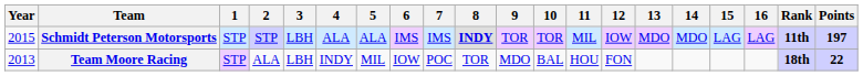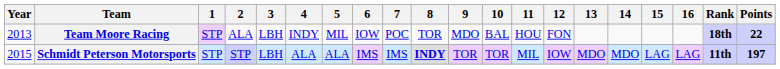 <table class="wikitable" style="text-align:center; font-size:85%">
 <tr>
 <th>Year</th>
 <th>Team</th>
 <th>1</th>
 <th>2</th>
 <th>3</th>
 <th>4</th>
 <th>5</th>
 <th>6</th>
 <th>7</th>
 <th>8</th>
 <th>9</th>
 <th>10</th>
 <th>11</th>
 <th>12</th>
 <th>13</th>
 <th>14</th>
 <th>15</th>
 <th>16</th>
 <th>Rank</th>
 <th>Points</th>
 </tr>
 <tr>
+<td><a href='#'>2013</a></td>
+<th nowrap><a href='#'>Team Moore Racing</a></th>
+<td style="background:#EFCFFF;"><a href='#'>STP</a><br></td>
+<td><a href='#'>ALA</a></td>
+<td><a href='#'>LBH</a></td>
+<td><a href='#'>INDY</a></td>
+<td><a href='#'>MIL</a></td>
+<td><a href='#'>IOW</a></td>
+<td><a href='#'>POC</a></td>
+<td><a href='#'>TOR</a></td>
+<td><a href='#'>MDO</a></td>
+<td><a href='#'>BAL</a></td>
+<td><a href='#'>HOU</a></td>
+<td><a href='#'>FON</a></td>
+<td></td>
+<td></td>
+<td></td>
+<td></td>
+<td style="background:#CFCFFF;"><strong>18th</strong></td>
+<td style="background:#CFCFFF;"><strong>22</strong></td>
+</tr>
+<tr>
 <td><a href='#'>2015</a></td>
 <th nowrap><a href='#'>Schmidt Peterson Motorsports</a></th>
 <td style="background:#CFEAFF;"><a href='#'>STP</a><br></td>
 <td style="background:#CFCFFF;"><a href='#'>STP</a><br></td>
 <td style="background:#CFEAFF;"><a href='#'>LBH</a><br></td>
 <td style="background:#CFEAFF;"><a href='#'>ALA</a><br></td>
 <td style="background:#CFEAFF;"><a href='#'>ALA</a><br></td>
 <td style="background:#EFCFFF;"><a href='#'>IMS</a><br></td>
 <td style="background:#CFEAFF;"><a href='#'>IMS</a><br></td>
 <td style="background:#DFDFDF;"><strong><a href='#'>INDY</a></strong><br></td>
 <td style="background:#EFCFFF;"><a href='#'>TOR</a><br></td>
 <td style="background:#EFCFFF;"><a href='#'>TOR</a><br></td>
 <td style="background:#CFEAFF;"><a href='#'>MIL</a><br></td>
 <td style="background:#EFCFFF;"><a href='#'>IOW</a><br></td>
 <td style="background:#EFCFFF;"><a href='#'>MDO</a><br></td>
 <td style="background:#CFEAFF;"><a href='#'>MDO</a><br></td>
 <td style="background:#CFEAFF;"><a href='#'>LAG</a><br></td>
 <td style="background:#EFCFFF;"><a href='#'>LAG</a><br></td>
 <th style="background:#CFCFFF;">11th</th>
 <th style="background:#CFCFFF;">197</th>
 </tr>
-<tr>
-<td><a href='#'>2013</a></td>
-<th nowrap><a href='#'>Team Moore Racing</a></th>
-<td style="background:#EFCFFF;"><a href='#'>STP</a><br></td>
-<td><a href='#'>ALA</a></td>
-<td><a href='#'>LBH</a></td>
-<td><a href='#'>INDY</a></td>
-<td><a href='#'>MIL</a></td>
-<td><a href='#'>IOW</a></td>
-<td><a href='#'>POC</a></td>
-<td><a href='#'>TOR</a></td>
-<td><a href='#'>MDO</a></td>
-<td><a href='#'>BAL</a></td>
-<td><a href='#'>HOU</a></td>
-<td><a href='#'>FON</a></td>
-<td></td>
-<td></td>
-<td></td>
-<td></td>
-<td style="background:#CFCFFF;"><strong>18th</strong></td>
-<td style="background:#CFCFFF;"><strong>22</strong></td>
-</tr>
 </table>
